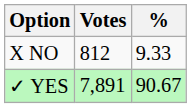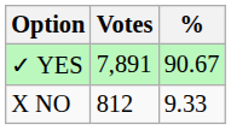 <table class="wikitable">
 <tr>
 <th>Option</th>
 <th>Votes</th>
 <th>%</th>
 </tr>
 <tr>
+<td style=background:#bbf8be>✓ YES</td>
+<td style=background:#bbf8be>7,891</td>
+<td style=background:#bbf8be>90.67</td>
+</tr>
+<tr>
 <td>X NO</td>
 <td>812</td>
 <td>9.33</td>
 </tr>
-<tr>
-<td style=background:#bbf8be>✓ YES</td>
-<td style=background:#bbf8be>7,891</td>
-<td style=background:#bbf8be>90.67</td>
-</tr>
 </table>
